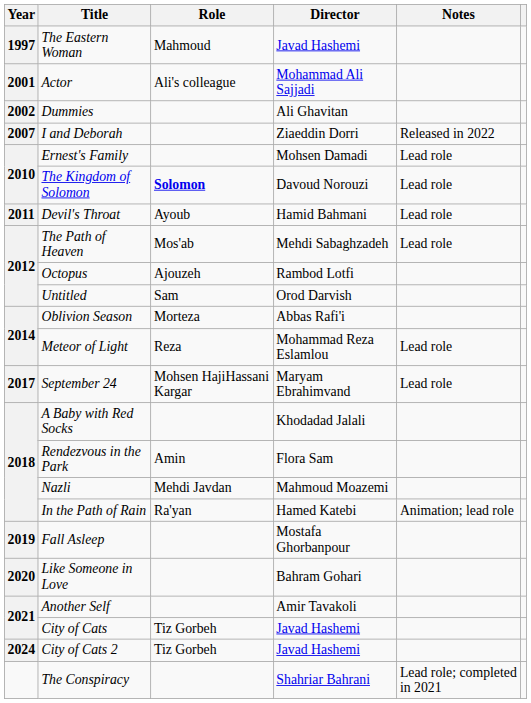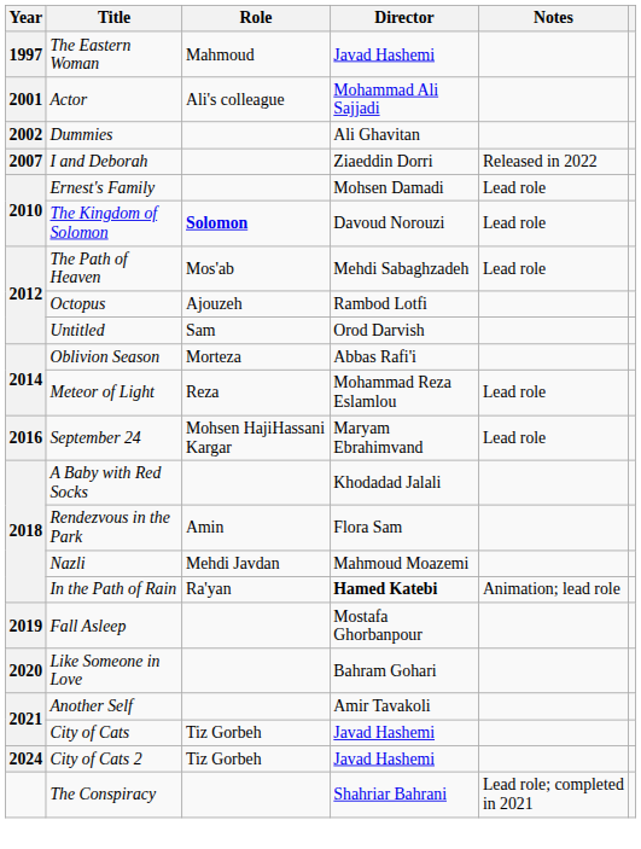 <table class="wikitable plainrowheaders sortable"  style=font-size:100%>
 <tr>
 <th scope="col">Year</th>
 <th scope="col">Title</th>
 <th scope="col">Role</th>
 <th scope="col">Director</th>
 <th scope="col" class="unsortable">Notes</th>
 <th scope="col" class="unsortable"></th>
 </tr>
 <tr>
 <th scope="row">1997</th>
 <td><em>The Eastern Woman</em></td>
 <td>Mahmoud</td>
 <td><a href='#'>Javad Hashemi</a></td>
 <td></td>
 <td></td>
 </tr>
 <tr>
 <th scope="row">2001</th>
 <td><em>Actor</em></td>
 <td>Ali's colleague</td>
 <td><a href='#'>Mohammad Ali Sajjadi</a></td>
 <td></td>
 <td></td>
 </tr>
 <tr>
 <th scope="row">2002</th>
 <td><em>Dummies</em></td>
 <td></td>
 <td>Ali Ghavitan</td>
 <td></td>
 <td></td>
 </tr>
 <tr>
 <th scope="row">2007</th>
 <td><em>I and Deborah</em></td>
 <td></td>
 <td>Ziaeddin Dorri</td>
 <td>Released in 2022</td>
 <td></td>
 </tr>
 <tr>
 <th scope="row" rowspan="2">2010</th>
 <td><em>Ernest's Family</em></td>
 <td></td>
 <td>Mohsen Damadi</td>
 <td>Lead role</td>
 <td></td>
 </tr>
 <tr>
 <td><em><a href='#'>The Kingdom of Solomon</a></em></td>
 <td><strong><a href='#'>Solomon</a></strong></td>
 <td>Davoud Norouzi</td>
 <td>Lead role</td>
 <td></td>
 </tr>
 <tr>
-<th scope="row">2011</th>
-<td><em>Devil's Throat</em></td>
-<td>Ayoub</td>
-<td>Hamid Bahmani</td>
-<td>Lead role</td>
-<td></td>
-</tr>
-<tr>
 <th rowspan="3" scope="row">2012</th>
 <td><em>The Path of Heaven</em></td>
 <td>Mos'ab</td>
 <td>Mehdi Sabaghzadeh</td>
 <td>Lead role</td>
 <td></td>
 </tr>
 <tr>
 <td><em>Octopus</em></td>
 <td>Ajouzeh</td>
 <td>Rambod Lotfi</td>
 <td></td>
 <td></td>
 </tr>
 <tr>
 <td><em>Untitled</em></td>
 <td>Sam</td>
 <td>Orod Darvish</td>
 <td></td>
 <td></td>
 </tr>
 <tr>
 <th rowspan="2" scope="row">2014</th>
 <td><em>Oblivion Season</em></td>
 <td>Morteza</td>
 <td>Abbas Rafi'i</td>
 <td></td>
 <td></td>
 </tr>
 <tr>
 <td><em>Meteor of Light</em></td>
 <td>Reza</td>
 <td>Mohammad Reza Eslamlou</td>
 <td>Lead role</td>
 <td></td>
 </tr>
 <tr>
-<th scope="row">2017</th>
+<th scope="row">2016</th>
 <td><em>September 24</em></td>
 <td>Mohsen HajiHassani Kargar</td>
 <td>Maryam Ebrahimvand</td>
 <td>Lead role</td>
 <td></td>
 </tr>
 <tr>
 <th scope="row" rowspan="4">2018</th>
 <td><em>A Baby with Red Socks</em></td>
 <td></td>
 <td>Khodadad Jalali</td>
 <td></td>
 <td></td>
 </tr>
 <tr>
 <td><em>Rendezvous in the Park</em></td>
 <td>Amin</td>
 <td>Flora Sam</td>
 <td></td>
 <td></td>
 </tr>
 <tr>
 <td><em>Nazli</em></td>
 <td>Mehdi Javdan</td>
 <td>Mahmoud Moazemi</td>
 <td></td>
 <td></td>
 </tr>
 <tr>
 <td><em>In the Path of Rain</em></td>
 <td>Ra'yan</td>
-<td>Hamed Katebi</td>
+<td><strong>Hamed Katebi</strong></td>
 <td>Animation; lead role</td>
 <td></td>
 </tr>
 <tr>
 <th scope="row">2019</th>
 <td><em>Fall Asleep</em></td>
 <td></td>
 <td>Mostafa Ghorbanpour</td>
 <td></td>
 <td></td>
 </tr>
 <tr>
 <th scope="row">2020</th>
 <td><em>Like Someone in Love</em></td>
 <td></td>
 <td>Bahram Gohari</td>
 <td></td>
 <td></td>
 </tr>
 <tr>
 <th scope="row" rowspan="2">2021</th>
 <td><em>Another Self</em></td>
 <td></td>
 <td>Amir Tavakoli</td>
 <td></td>
 <td></td>
 </tr>
 <tr>
 <td><em>City of Cats</em></td>
 <td>Tiz Gorbeh</td>
 <td><a href='#'>Javad Hashemi</a></td>
 <td></td>
 <td></td>
 </tr>
 <tr>
 <th scope="row">2024</th>
 <td><em>City of Cats 2</em></td>
 <td>Tiz Gorbeh</td>
 <td><a href='#'>Javad Hashemi</a></td>
 <td></td>
 <td></td>
 </tr>
 <tr>
 <td></td>
 <td><em>The Conspiracy</em></td>
 <td></td>
 <td><a href='#'>Shahriar Bahrani</a></td>
 <td>Lead role; completed in 2021</td>
 <td></td>
 </tr>
 </table>
